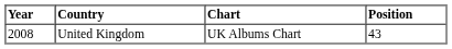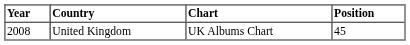 <table border="1" cellspacing="0" cellpadding="2" style="width:550px;">
 <tr>
 <th align="left">Year</th>
 <th align="left">Country</th>
 <th align="left">Chart</th>
 <th align="left">Position</th>
 </tr>
 <tr>
 <td align="left">2008</td>
 <td align="left">United Kingdom</td>
 <td align="left">UK Albums Chart</td>
-<td align="left">43</td>
+<td align="left">45</td>
 </tr>
 </table>
